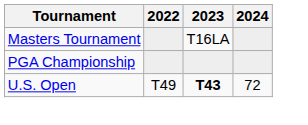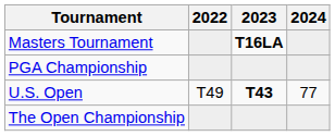 <table class="wikitable" style="font-size:95%;text-align:center;">
 <tr>
 <th>Tournament</th>
 <th>2022</th>
 <th>2023</th>
 <th>2024</th>
 </tr>
 <tr>
 <td align=left><a href='#'>Masters Tournament</a></td>
 <td style="background:#eeeeee;"></td>
-<td>T16<span>LA</span></td>
+<td><strong>T16<span>LA</span></strong></td>
 <td style="background:#eeeeee;"></td>
 </tr>
 <tr>
 <td align=left><a href='#'>PGA Championship</a></td>
 <td style="background:#eeeeee;"></td>
 <td style="background:#eeeeee;"></td>
 <td style="background:#eeeeee;"></td>
 </tr>
 <tr>
 <td align=left><a href='#'>U.S. Open</a></td>
 <td>T49</td>
 <td><strong>T43</strong></td>
-<td>72</td>
+<td>77</td>
+</tr>
+<tr>
+<td align=left><a href='#'>The Open Championship</a></td>
+<td style="background:#eeeeee;"></td>
+<td style="background:#eeeeee;"></td>
+<td style="background:#eeeeee;"></td>
 </tr>
 </table>
